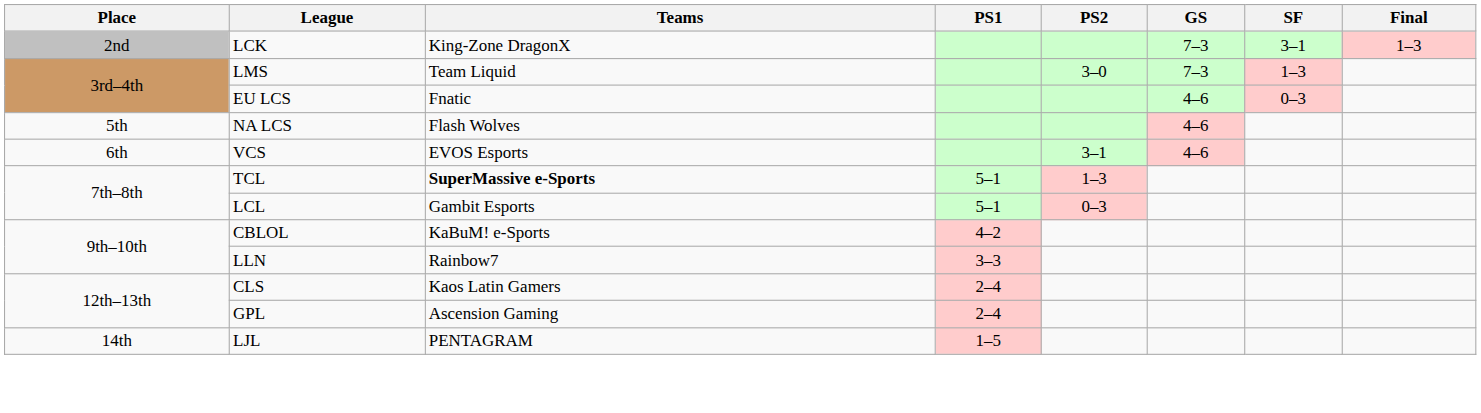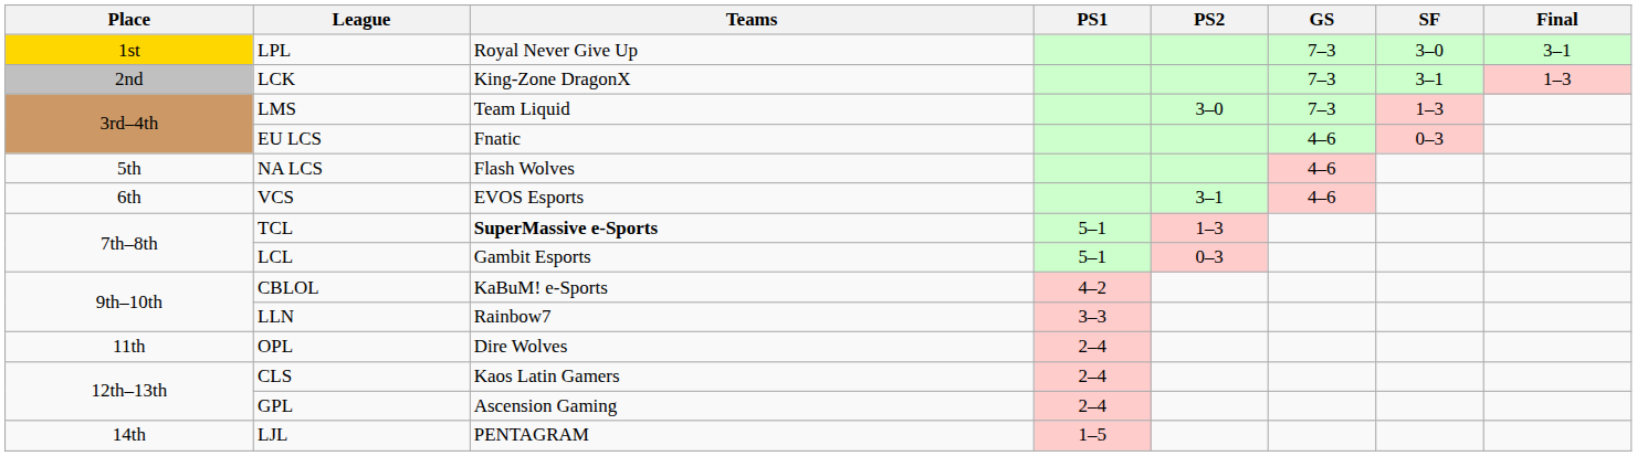 <table class="wikitable" style="text-align:center; white-space:nowrap; width: 70%;">
 <tr>
 <th>Place</th>
 <th>League</th>
 <th>Teams</th>
 <th title="Play-in Stage round 1">PS1</th>
 <th title="Play-in Stage round 2">PS2</th>
 <th title="Group Stage">GS</th>
 <th title="Semifinals">SF</th>
 <th>Final</th>
+</tr>
+<tr>
+<td style="background-color: gold;">1st</td>
+<td style="text-align: left;" title="League of Legends Pro League">LPL</td>
+<td style="text-align: left;">Royal Never Give Up</td>
+<td style="background-color: #ccffcc;"></td>
+<td style="background-color: #ccffcc;"></td>
+<td style="background-color: #ccffcc;">7–3</td>
+<td style="background-color: #ccffcc;">3–0</td>
+<td style="background-color: #ccffcc;">3–1</td>
 </tr>
 <tr>
 <td style="background-color: silver;">2nd</td>
 <td style="text-align: left;" title="League of Legends Champions Korea">LCK</td>
 <td style="text-align: left;">King-Zone DragonX</td>
 <td style="background-color: #ccffcc;"></td>
 <td style="background-color: #ccffcc;"></td>
 <td style="background-color: #ccffcc;">7–3</td>
 <td style="background-color: #ccffcc;">3–1</td>
 <td style="background-color: #ffcccc;">1–3</td>
 </tr>
 <tr>
 <td rowspan="2" style="background-color: #c96;">3rd–4th</td>
 <td style="text-align: left;" title="League of Legends Master Series">LMS</td>
 <td style="text-align: left;">Team Liquid</td>
 <td style="background-color: #ccffcc;"></td>
 <td style="background-color: #ccffcc;">3–0</td>
 <td style="background-color: #ccffcc;">7–3</td>
 <td style="background-color: #ffcccc;">1–3</td>
 <td></td>
 </tr>
 <tr>
 <td style="text-align: left;" title="European League of Legends Championship Series">EU LCS</td>
 <td style="text-align: left;">Fnatic</td>
 <td style="background-color: #ccffcc;"></td>
 <td style="background-color: #ccffcc;"></td>
 <td style="background-color: #ccffcc;">4–6</td>
 <td style="background-color: #ffcccc;">0–3</td>
 <td></td>
 </tr>
 <tr>
 <td>5th</td>
 <td style="text-align: left;" title="North American League of Legends Championship Series">NA LCS</td>
 <td style="text-align: left;">Flash Wolves</td>
 <td style="background-color: #ccffcc;"></td>
 <td style="background-color: #ccffcc;"></td>
 <td style="background-color: #ffcccc;">4–6</td>
 <td></td>
 <td></td>
 </tr>
 <tr>
 <td>6th</td>
 <td style="text-align: left;" title="Vietnam Championship Series">VCS</td>
 <td style="text-align: left;">EVOS Esports</td>
 <td style="background-color: #ccffcc;"></td>
 <td style="background-color: #ccffcc;">3–1</td>
 <td style="background-color: #ffcccc;">4–6</td>
 <td></td>
 <td></td>
 </tr>
 <tr>
 <td rowspan="2">7th–8th</td>
 <td style="text-align: left;" title="Turkish Championship League">TCL</td>
 <td style="text-align: left;"><strong>SuperMassive e-Sports</strong></td>
 <td style="background-color: #ccffcc;">5–1</td>
 <td style="background-color: #ffcccc;">1–3</td>
 <td></td>
 <td></td>
 <td></td>
 </tr>
 <tr>
 <td style="text-align: left;" title="League of Legends Continental League">LCL</td>
 <td style="text-align: left;">Gambit Esports</td>
 <td style="background-color: #ccffcc;">5–1</td>
 <td style="background-color: #ffcccc;">0–3</td>
 <td></td>
 <td></td>
 <td></td>
 </tr>
 <tr>
 <td rowspan="2">9th–10th</td>
 <td style="text-align: left;" title="Campeonato Brasileiro de League of Legends">CBLOL</td>
 <td style="text-align: left;">KaBuM! e-Sports</td>
 <td style="background-color: #ffcccc;">4–2</td>
 <td></td>
 <td></td>
 <td></td>
 <td></td>
 </tr>
 <tr>
 <td style="text-align: left;" title="Liga Latinoamérica Norte">LLN</td>
 <td style="text-align: left;">Rainbow7</td>
 <td style="background-color: #ffcccc;">3–3</td>
 <td></td>
 <td></td>
 <td></td>
 <td></td>
 </tr>
 <tr>
+<td>11th</td>
+<td style="text-align: left;" title="Oceanic Pro League">OPL</td>
+<td style="text-align: left;">Dire Wolves</td>
+<td style="background-color: #ffcccc;">2–4</td>
+<td></td>
+<td></td>
+<td></td>
+<td></td>
+</tr>
+<tr>
 <td rowspan="2">12th–13th</td>
 <td style="text-align: left;" title="Copa Latinoamérica Sur">CLS</td>
 <td style="text-align: left;">Kaos Latin Gamers</td>
 <td style="background-color: #ffcccc;">2–4</td>
 <td></td>
 <td></td>
 <td></td>
 <td></td>
 </tr>
 <tr>
 <td style="text-align: left;" title="Garena Premier League">GPL</td>
 <td style="text-align: left;">Ascension Gaming</td>
 <td style="background-color: #ffcccc;">2–4</td>
 <td></td>
 <td></td>
 <td></td>
 <td></td>
 </tr>
 <tr>
 <td>14th</td>
 <td style="text-align: left;" title="League of Legends Japan League">LJL</td>
 <td style="text-align: left;">PENTAGRAM</td>
 <td style="background-color: #ffcccc;">1–5</td>
 <td></td>
 <td></td>
 <td></td>
 <td></td>
 </tr>
 </table>
